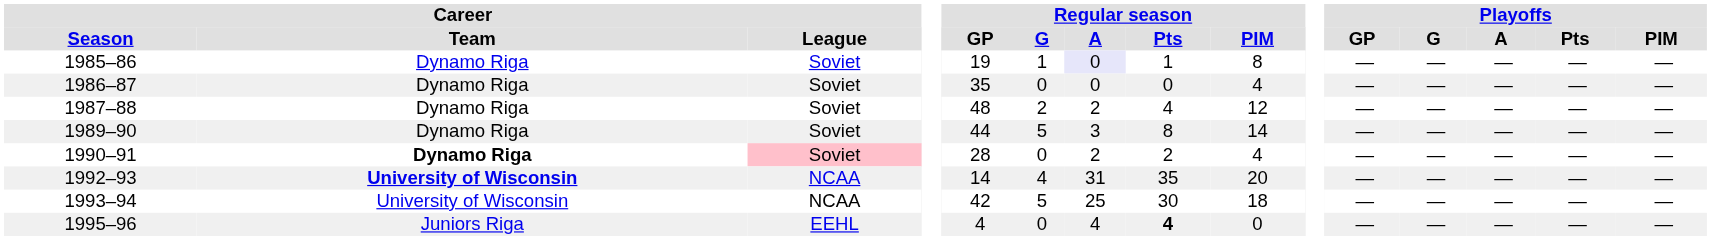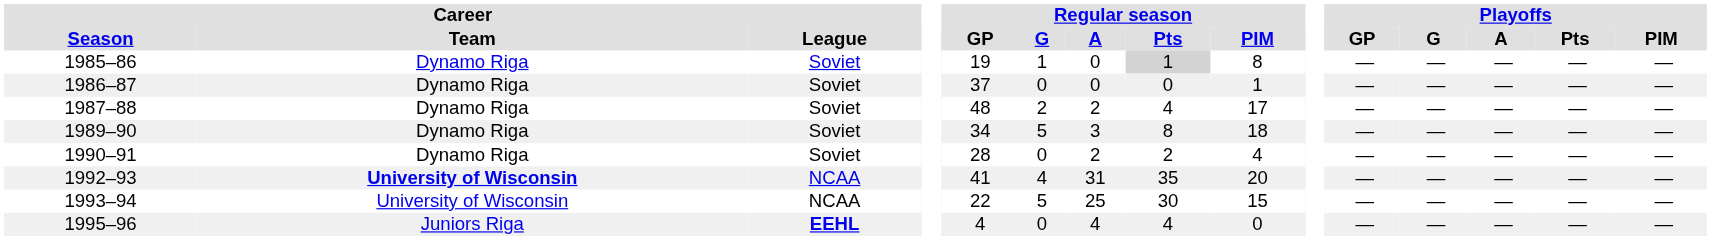 <table border="0" cellpadding="1" cellspacing="0" style="text-align:center; width:74%">
 <tr bgcolor="#e0e0e0">
 <th colspan="3">Career</th>
 <th rowspan="99" bgcolor="#ffffff"> </th>
 <th colspan="5"><a href='#'>Regular season</a></th>
 <th rowspan="99" bgcolor="#ffffff"> </th>
 <th colspan="5"><a href='#'>Playoffs</a></th>
 </tr>
 <tr bgcolor="#e0e0e0">
 <th><a href='#'>Season</a></th>
 <th>Team</th>
 <th>League</th>
 <th>GP</th>
 <th><a href='#'>G</a></th>
 <th><a href='#'>A</a></th>
 <th><a href='#'>Pts</a></th>
 <th><a href='#'>PIM</a></th>
 <th>GP</th>
 <th>G</th>
 <th>A</th>
 <th>Pts</th>
 <th>PIM</th>
 </tr>
 <tr ALIGN="center">
 <td>1985–86</td>
 <td><a href='#'>Dynamo Riga</a></td>
 <td><a href='#'>Soviet</a></td>
 <td>19</td>
 <td>1</td>
-<td style="background: lavender;">0</td>
-<td>1</td>
+<td>0</td>
+<td style="background: lightgrey;">1</td>
 <td>8</td>
 <td> —</td>
 <td> —</td>
 <td> —</td>
 <td> —</td>
 <td> —</td>
 </tr>
 <tr ALIGN="center" bgcolor="#f0f0f0">
 <td>1986–87</td>
 <td>Dynamo Riga</td>
 <td>Soviet</td>
-<td>35</td>
+<td>37</td>
 <td>0</td>
 <td>0</td>
 <td>0</td>
-<td>4</td>
+<td>1</td>
 <td> —</td>
 <td> —</td>
 <td> —</td>
 <td> —</td>
 <td> —</td>
 </tr>
 <tr ALIGN="center">
 <td>1987–88</td>
 <td>Dynamo Riga</td>
 <td>Soviet</td>
 <td>48</td>
 <td>2</td>
 <td>2</td>
 <td>4</td>
-<td>12</td>
+<td>17</td>
 <td> —</td>
 <td> —</td>
 <td> —</td>
 <td> —</td>
 <td> —</td>
 </tr>
 <tr ALIGN="center"  bgcolor="#f0f0f0">
 <td>1989–90</td>
 <td>Dynamo Riga</td>
 <td>Soviet</td>
-<td>44</td>
+<td>34</td>
 <td>5</td>
 <td>3</td>
 <td>8</td>
-<td>14</td>
+<td>18</td>
 <td> —</td>
 <td> —</td>
 <td> —</td>
 <td> —</td>
 <td> —</td>
 </tr>
 <tr ALIGN="center">
 <td>1990–91</td>
-<td><strong>Dynamo Riga</strong></td>
-<td style="background: pink;">Soviet</td>
+<td>Dynamo Riga</td>
+<td>Soviet</td>
 <td>28</td>
 <td>0</td>
 <td>2</td>
 <td>2</td>
 <td>4</td>
 <td> —</td>
 <td> —</td>
 <td> —</td>
 <td> —</td>
 <td> —</td>
 </tr>
 <tr ALIGN="center"  bgcolor="#f0f0f0">
 <td>1992–93</td>
 <td><strong><a href='#'>University of Wisconsin</a></strong></td>
 <td><a href='#'>NCAA</a></td>
-<td>14</td>
+<td>41</td>
 <td>4</td>
 <td>31</td>
 <td>35</td>
 <td>20</td>
 <td> —</td>
 <td> —</td>
 <td> —</td>
 <td> —</td>
 <td> —</td>
 </tr>
 <tr ALIGN="center">
 <td>1993–94</td>
 <td><a href='#'>University of Wisconsin</a></td>
 <td>NCAA</td>
-<td>42</td>
+<td>22</td>
 <td>5</td>
 <td>25</td>
 <td>30</td>
-<td>18</td>
+<td>15</td>
 <td> —</td>
 <td> —</td>
 <td> —</td>
 <td> —</td>
 <td> —</td>
 </tr>
 <tr ALIGN="center" bgcolor="#f0f0f0">
 <td>1995–96</td>
 <td><a href='#'>Juniors Riga</a></td>
-<td><a href='#'>EEHL</a></td>
+<td><strong><a href='#'>EEHL</a></strong></td>
 <td>4</td>
 <td>0</td>
 <td>4</td>
-<td><strong>4</strong></td>
+<td>4</td>
 <td>0</td>
 <td> —</td>
 <td> —</td>
 <td> —</td>
 <td> —</td>
 <td> —</td>
 </tr>
 </table>
